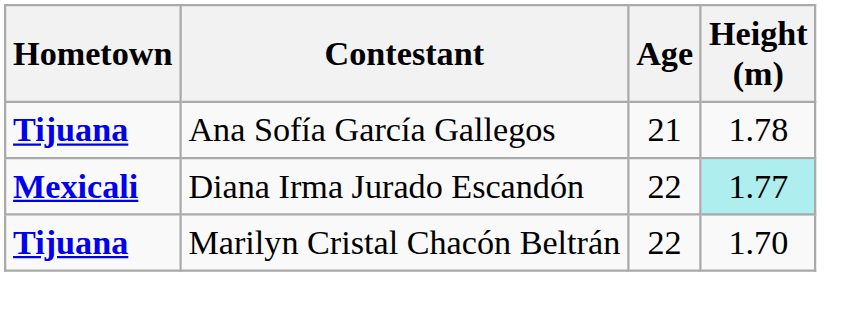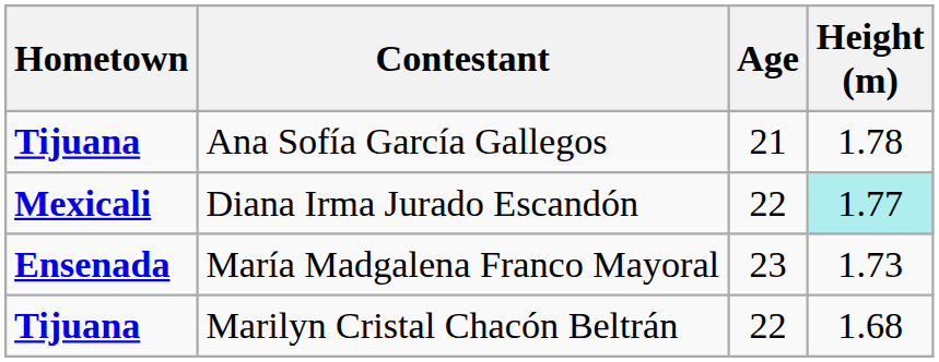 <table class="wikitable sortable" style="font-size: 95%;">
 <tr>
 <th>Hometown</th>
 <th>Contestant</th>
 <th>Age</th>
 <th>Height<br> (m)</th>
 </tr>
 <tr>
 <td><strong><a href='#'>Tijuana</a></strong></td>
 <td>Ana Sofía García Gallegos</td>
 <td align="center">21</td>
 <td align="center">1.78</td>
 </tr>
 <tr>
 <td><strong><a href='#'>Mexicali</a></strong></td>
 <td>Diana Irma Jurado Escandón</td>
 <td align="center">22</td>
 <td align="center" style="background: paleturquoise;">1.77</td>
 </tr>
 <tr>
+<td><strong><a href='#'>Ensenada</a></strong></td>
+<td>María Madgalena Franco Mayoral</td>
+<td align="center">23</td>
+<td align="center">1.73</td>
+</tr>
+<tr>
 <td><strong><a href='#'>Tijuana</a></strong></td>
 <td>Marilyn Cristal Chacón Beltrán</td>
 <td align="center">22</td>
-<td align="center">1.70</td>
+<td align="center">1.68</td>
 </tr>
 </table>
